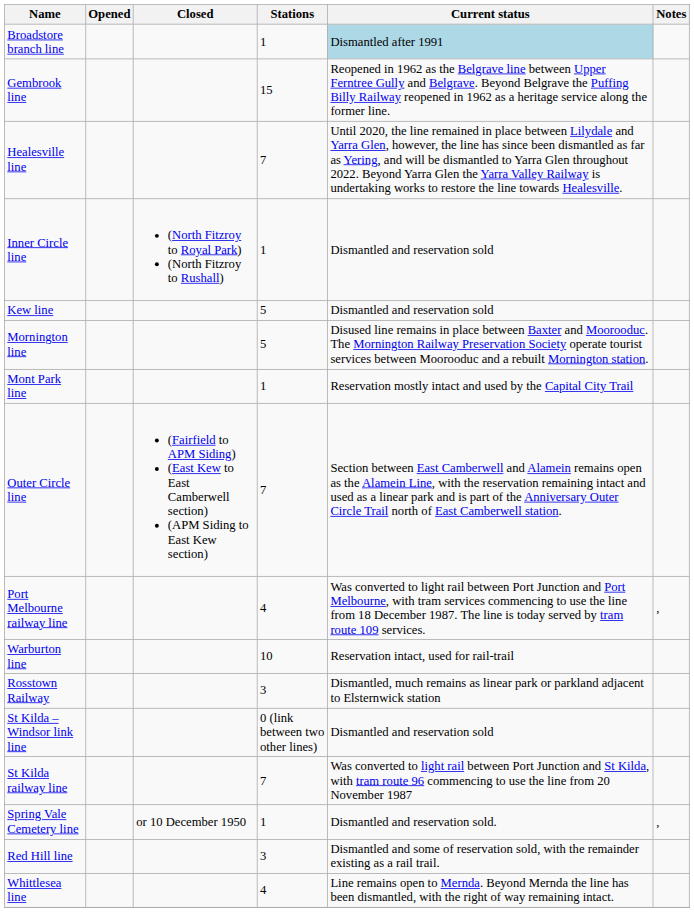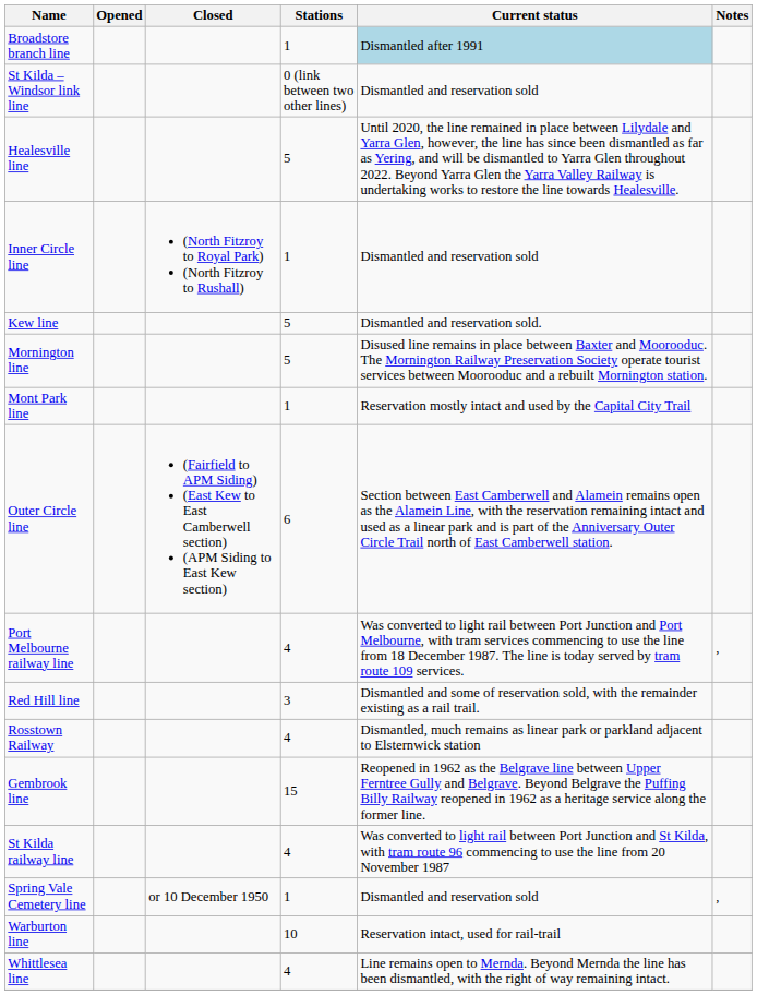 <table class="wikitable sortable">
 <tr>
 <th>Name</th>
 <th>Opened</th>
 <th>Closed</th>
 <th>Stations</th>
 <th>Current status</th>
 <th>Notes</th>
 </tr>
 <tr>
 <td><a href='#'>Broadstore branch line</a></td>
 <td></td>
 <td></td>
 <td>1</td>
 <td style="background: lightblue;">Dismantled after 1991</td>
 <td></td>
 </tr>
 <tr>
-<td><a href='#'>Gembrook line</a></td>
+<td><a href='#'>St Kilda – Windsor link line</a></td>
 <td></td>
 <td></td>
-<td>15</td>
-<td>Reopened in 1962 as the <a href='#'>Belgrave line</a> between <a href='#'>Upper Ferntree Gully</a> and <a href='#'>Belgrave</a>. Beyond Belgrave the <a href='#'>Puffing Billy Railway</a> reopened in 1962 as a heritage service along the former line.</td>
+<td>0 (link between two other lines)</td>
+<td>Dismantled and reservation sold</td>
 <td></td>
 </tr>
 <tr>
 <td><a href='#'>Healesville line</a></td>
 <td></td>
 <td></td>
-<td>7</td>
+<td>5</td>
 <td>Until 2020, the line remained in place between <a href='#'>Lilydale</a> and <a href='#'>Yarra Glen</a>, however, the line has since been dismantled as far as <a href='#'>Yering</a>, and will be dismantled to Yarra Glen throughout 2022. Beyond Yarra Glen the <a href='#'>Yarra Valley Railway</a> is undertaking works to restore the line towards <a href='#'>Healesville</a>.</td>
 <td></td>
 </tr>
 <tr>
 <td><a href='#'>Inner Circle line</a></td>
 <td></td>
 <td><br><ul><li> (<a href='#'>North Fitzroy</a> to <a href='#'>Royal Park</a>)</li><li> (North Fitzroy to <a href='#'>Rushall</a>)</li></ul></td>
 <td>1</td>
 <td>Dismantled and reservation sold</td>
 <td></td>
 </tr>
 <tr>
 <td><a href='#'>Kew line</a></td>
 <td></td>
 <td></td>
 <td>5</td>
-<td>Dismantled and reservation sold</td>
+<td>Dismantled and reservation sold.</td>
 <td></td>
 </tr>
 <tr>
 <td><a href='#'>Mornington line</a></td>
 <td></td>
 <td></td>
 <td>5</td>
 <td>Disused line remains in place between <a href='#'>Baxter</a> and <a href='#'>Moorooduc</a>. The <a href='#'>Mornington Railway Preservation Society</a> operate tourist services between Moorooduc and a rebuilt <a href='#'>Mornington station</a>.</td>
 <td></td>
 </tr>
 <tr>
 <td><a href='#'>Mont Park line</a></td>
 <td></td>
 <td></td>
 <td>1</td>
 <td>Reservation mostly intact and used by the <a href='#'>Capital City Trail</a></td>
 <td></td>
 </tr>
 <tr>
 <td><a href='#'>Outer Circle line</a></td>
 <td></td>
 <td><br><ul><li> (<a href='#'>Fairfield</a> to <a href='#'>APM Siding</a>)</li><li> (<a href='#'>East Kew</a> to East Camberwell section)</li><li> (APM Siding to East Kew section)</li></ul></td>
-<td>7</td>
+<td>6</td>
 <td>Section between <a href='#'>East Camberwell</a> and <a href='#'>Alamein</a> remains open as the <a href='#'>Alamein Line</a>, with the reservation remaining intact and used as a linear park and is part of the <a href='#'>Anniversary Outer Circle Trail</a> north of <a href='#'>East Camberwell station</a>.</td>
 <td></td>
 </tr>
 <tr>
 <td><a href='#'>Port Melbourne railway line</a></td>
 <td></td>
 <td></td>
 <td>4</td>
 <td>Was converted to light rail between Port Junction and <a href='#'>Port Melbourne</a>, with tram services commencing to use the line from 18 December 1987. The line is today served by <a href='#'>tram route 109</a> services.</td>
 <td>,</td>
 </tr>
 <tr>
-<td><a href='#'>Warburton line</a></td>
+<td><a href='#'>Red Hill line</a></td>
 <td></td>
 <td></td>
-<td>10</td>
-<td>Reservation intact, used for rail-trail</td>
+<td>3</td>
+<td>Dismantled and some of reservation sold, with the remainder existing as a rail trail.</td>
 <td></td>
 </tr>
 <tr>
 <td><a href='#'>Rosstown Railway</a></td>
 <td></td>
 <td></td>
-<td>3</td>
+<td>4</td>
 <td>Dismantled, much remains as linear park or parkland adjacent to Elsternwick station</td>
 <td></td>
 </tr>
 <tr>
-<td><a href='#'>St Kilda – Windsor link line</a></td>
+<td><a href='#'>Gembrook line</a></td>
 <td></td>
 <td></td>
-<td>0 (link between two other lines)</td>
-<td>Dismantled and reservation sold</td>
+<td>15</td>
+<td>Reopened in 1962 as the <a href='#'>Belgrave line</a> between <a href='#'>Upper Ferntree Gully</a> and <a href='#'>Belgrave</a>. Beyond Belgrave the <a href='#'>Puffing Billy Railway</a> reopened in 1962 as a heritage service along the former line.</td>
 <td></td>
 </tr>
 <tr>
 <td><a href='#'>St Kilda railway line</a></td>
 <td></td>
 <td></td>
-<td>7</td>
+<td>4</td>
 <td>Was converted to <a href='#'>light rail</a> between Port Junction and <a href='#'>St Kilda</a>, with <a href='#'>tram route 96</a> commencing to use the line from 20 November 1987</td>
 <td></td>
 </tr>
 <tr>
 <td><a href='#'>Spring Vale Cemetery line</a></td>
 <td></td>
 <td> or 10 December 1950</td>
 <td>1</td>
-<td>Dismantled and reservation sold.</td>
+<td>Dismantled and reservation sold</td>
 <td>,</td>
 </tr>
 <tr>
-<td><a href='#'>Red Hill line</a></td>
+<td><a href='#'>Warburton line</a></td>
 <td></td>
 <td></td>
-<td>3</td>
-<td>Dismantled and some of reservation sold, with the remainder existing as a rail trail.</td>
+<td>10</td>
+<td>Reservation intact, used for rail-trail</td>
 <td></td>
 </tr>
 <tr>
 <td><a href='#'>Whittlesea line</a></td>
 <td></td>
 <td></td>
 <td>4</td>
 <td>Line remains open to <a href='#'>Mernda</a>. Beyond Mernda the line has been dismantled, with the right of way remaining intact.</td>
 <td></td>
 </tr>
 <tr>
 </tr>
 </table>
